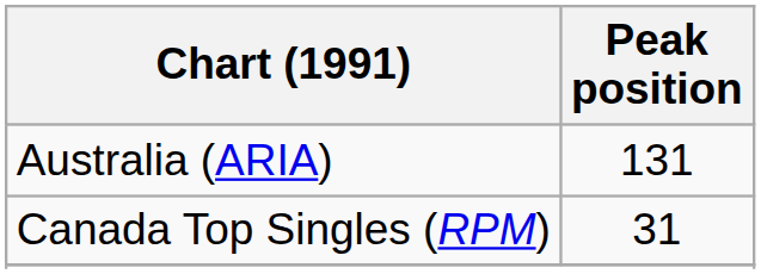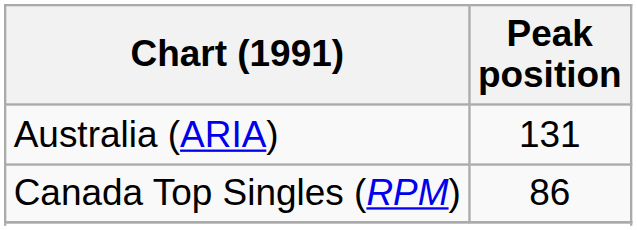 <table class="wikitable">
 <tr>
 <th>Chart (1991)</th>
 <th>Peak<br>position</th>
 </tr>
 <tr>
 <td>Australia (<a href='#'>ARIA</a>)</td>
 <td style="text-align:center;">131</td>
 </tr>
 <tr>
 <td>Canada Top Singles (<a href='#'><em>RPM</em></a>)</td>
-<td style="text-align:center;">31</td>
+<td style="text-align:center;">86</td>
 </tr>
 <tr>
 </tr>
 <tr>
 </tr>
 <tr>
 </tr>
 </table>
